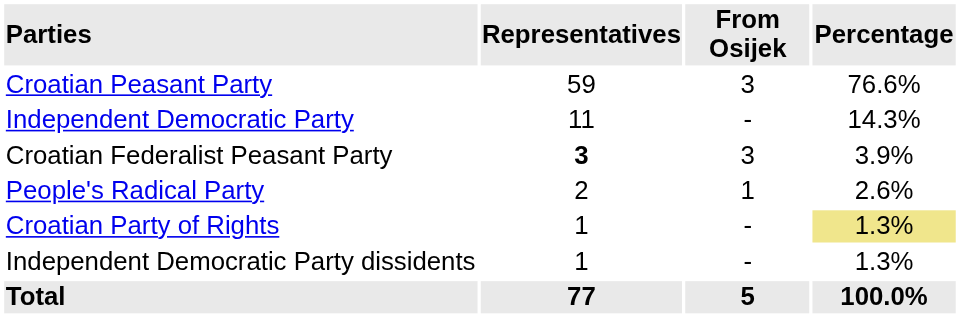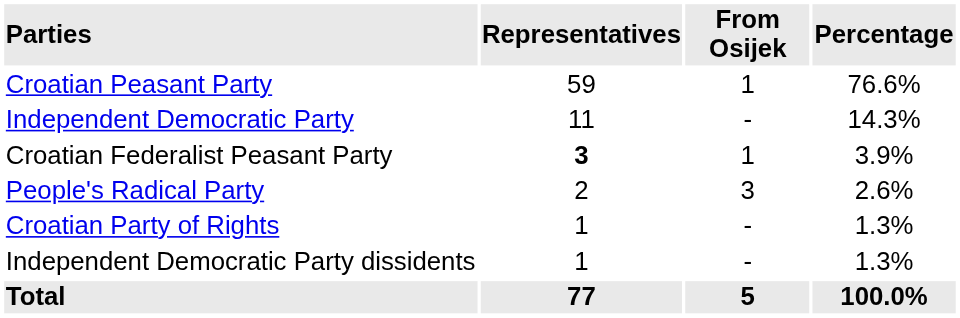 <table>
 <tr>
 <th colspan=2 style="background-color:#E9E9E9" align=left>Parties</th>
 <th style="background-color:#E9E9E9" align=center>Representatives</th>
 <th style="background-color:#E9E9E9" align=center>From Osijek</th>
 <th style="background-color:#E9E9E9" align=center>Percentage</th>
 </tr>
 <tr>
 <td align=left colspan=2><a href='#'>Croatian Peasant Party</a></td>
 <td align="center">59</td>
-<td align="center">3</td>
+<td align="center">1</td>
 <td align="center">76.6%</td>
 </tr>
 <tr>
 <td align=left colspan=2><a href='#'>Independent Democratic Party</a></td>
 <td align="center">11</td>
 <td align="center">-</td>
 <td align="center">14.3%</td>
 </tr>
 <tr>
 <td align=left colspan=2>Croatian Federalist Peasant Party</td>
 <td align="center"><strong>3</strong></td>
-<td align="center">3</td>
+<td align="center">1</td>
 <td align="center">3.9%</td>
 </tr>
 <tr>
 <td align=left colspan=2><a href='#'>People's Radical Party</a></td>
 <td align="center">2</td>
-<td align="center">1</td>
+<td align="center">3</td>
 <td align="center">2.6%</td>
 </tr>
 <tr>
 <td align=left colspan=2><a href='#'>Croatian Party of Rights</a></td>
 <td align="center">1</td>
 <td align="center">-</td>
-<td align="center" style="background: khaki;">1.3%</td>
+<td align="center">1.3%</td>
 </tr>
 <tr>
 <td align=left colspan=2>Independent Democratic Party dissidents</td>
 <td align="center">1</td>
 <td align="center">-</td>
 <td align="center">1.3%</td>
 </tr>
 <tr>
 <td align=left colspan=2 style="background-color:#E9E9E9"><strong>Total</strong></td>
 <td width="75" align="center" style="background-color:#E9E9E9"><strong>77</strong></td>
 <td width="75" align="center" style="background-color:#E9E9E9"><strong>5</strong></td>
 <td width="75" align="center" style="background-color:#E9E9E9"><strong>100.0%</strong></td>
 </tr>
 <tr>
 </tr>
 </table>
